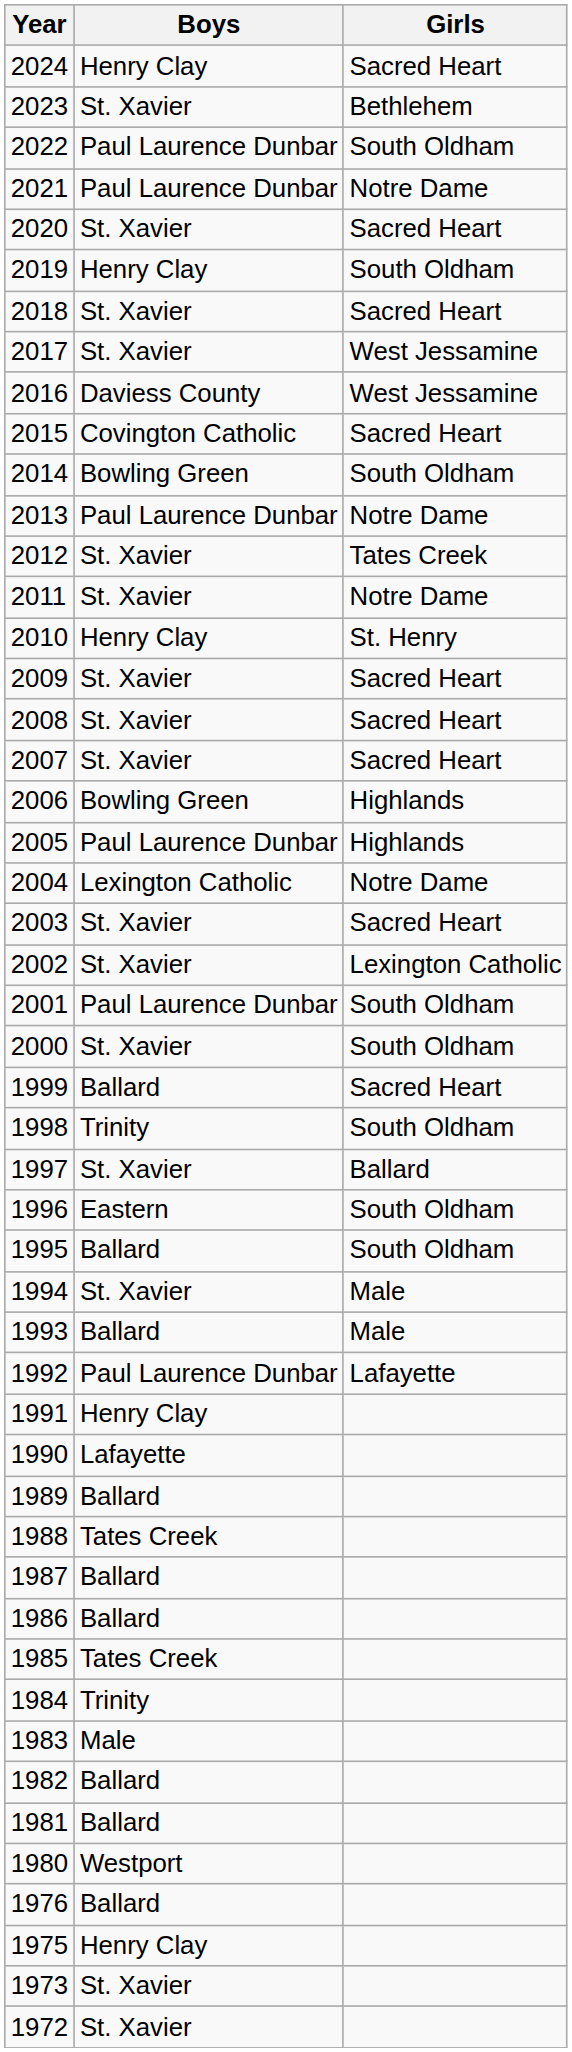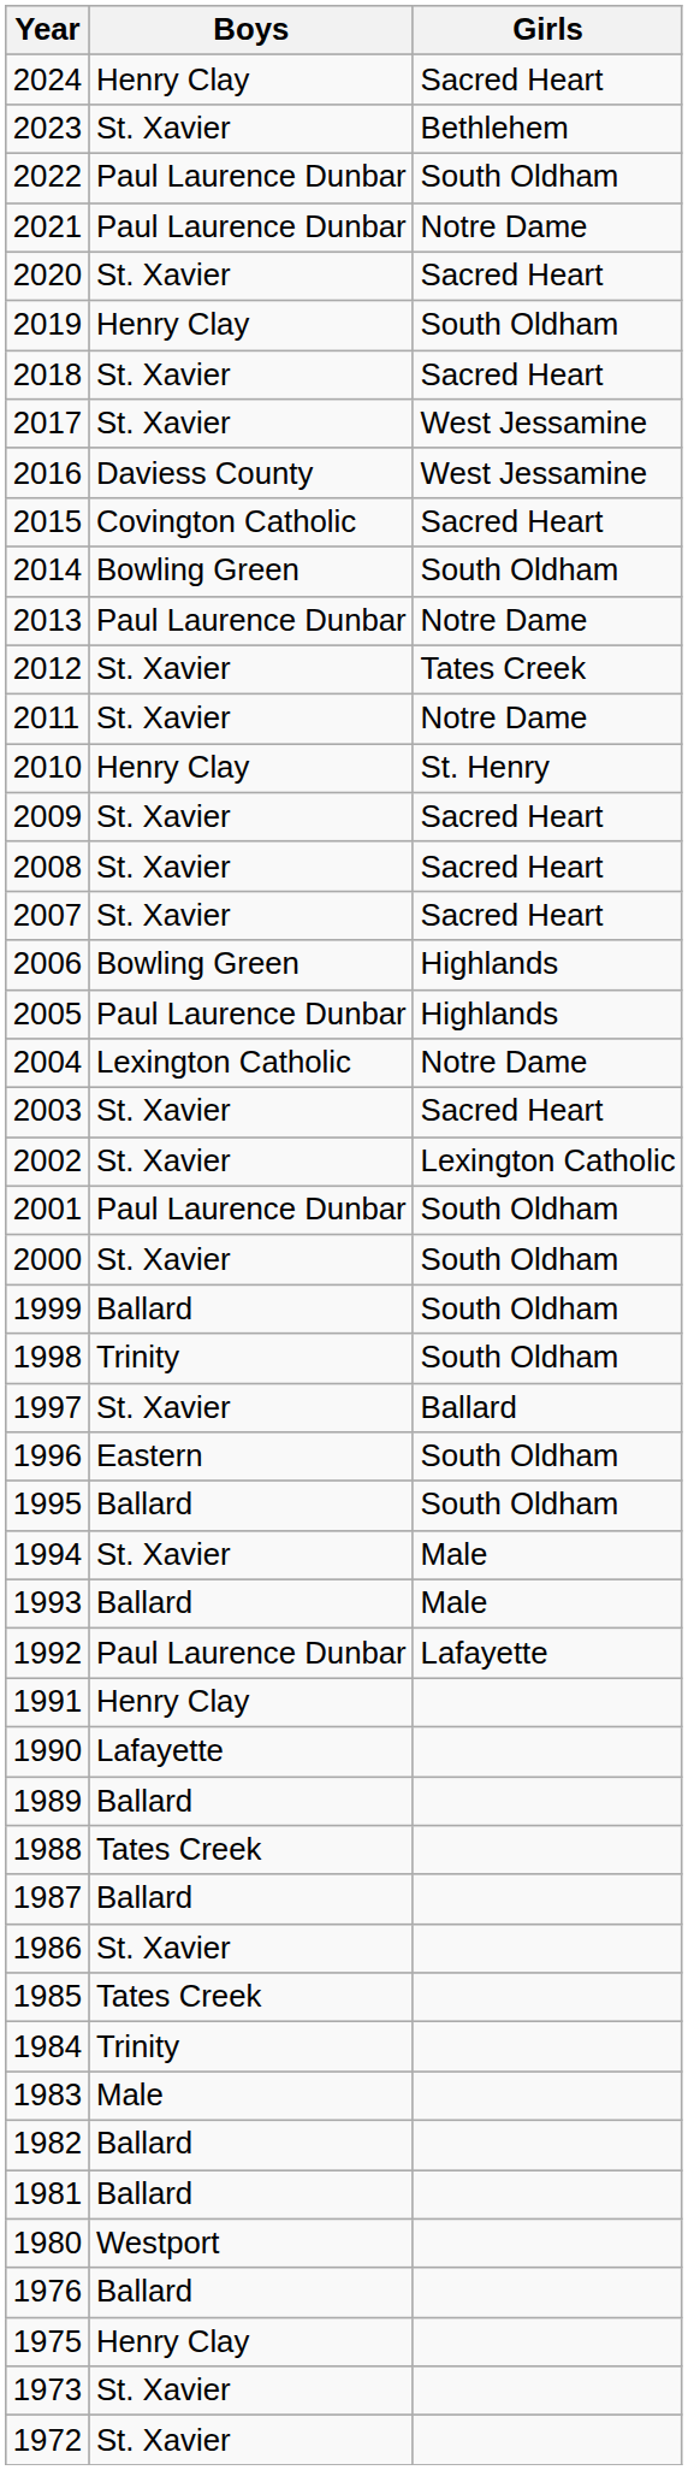 <table class="wikitable">
 <tr>
 <th>Year</th>
 <th>Boys</th>
 <th>Girls</th>
 </tr>
 <tr>
 <td>2024</td>
 <td>Henry Clay</td>
 <td>Sacred Heart</td>
 </tr>
 <tr>
 <td>2023</td>
 <td>St. Xavier</td>
 <td>Bethlehem</td>
 </tr>
 <tr>
 <td>2022</td>
 <td>Paul Laurence Dunbar</td>
 <td>South Oldham</td>
 </tr>
 <tr>
 <td>2021</td>
 <td>Paul Laurence Dunbar</td>
 <td>Notre Dame</td>
 </tr>
 <tr>
 <td>2020</td>
 <td>St. Xavier</td>
 <td>Sacred Heart</td>
 </tr>
 <tr>
 <td>2019</td>
 <td>Henry Clay</td>
 <td>South Oldham</td>
 </tr>
 <tr>
 <td>2018</td>
 <td>St. Xavier</td>
 <td>Sacred Heart</td>
 </tr>
 <tr>
 <td>2017</td>
 <td>St. Xavier</td>
 <td>West Jessamine</td>
 </tr>
 <tr>
 <td>2016</td>
 <td>Daviess County</td>
 <td>West Jessamine</td>
 </tr>
 <tr>
 <td>2015</td>
 <td>Covington Catholic</td>
 <td>Sacred Heart</td>
 </tr>
 <tr>
 <td>2014</td>
 <td>Bowling Green</td>
 <td>South Oldham</td>
 </tr>
 <tr>
 <td>2013</td>
 <td>Paul Laurence Dunbar</td>
 <td>Notre Dame</td>
 </tr>
 <tr>
 <td>2012</td>
 <td>St. Xavier</td>
 <td>Tates Creek</td>
 </tr>
 <tr>
 <td>2011</td>
 <td>St. Xavier</td>
 <td>Notre Dame</td>
 </tr>
 <tr>
 <td>2010</td>
 <td>Henry Clay</td>
 <td>St. Henry</td>
 </tr>
 <tr>
 <td>2009</td>
 <td>St. Xavier</td>
 <td>Sacred Heart</td>
 </tr>
 <tr>
 <td>2008</td>
 <td>St. Xavier</td>
 <td>Sacred Heart</td>
 </tr>
 <tr>
 <td>2007</td>
 <td>St. Xavier</td>
 <td>Sacred Heart</td>
 </tr>
 <tr>
 <td>2006</td>
 <td>Bowling Green</td>
 <td>Highlands</td>
 </tr>
 <tr>
 <td>2005</td>
 <td>Paul Laurence Dunbar</td>
 <td>Highlands</td>
 </tr>
 <tr>
 <td>2004</td>
 <td>Lexington Catholic</td>
 <td>Notre Dame</td>
 </tr>
 <tr>
 <td>2003</td>
 <td>St. Xavier</td>
 <td>Sacred Heart</td>
 </tr>
 <tr>
 <td>2002</td>
 <td>St. Xavier</td>
 <td>Lexington Catholic</td>
 </tr>
 <tr>
 <td>2001</td>
 <td>Paul Laurence Dunbar</td>
 <td>South Oldham</td>
 </tr>
 <tr>
 <td>2000</td>
 <td>St. Xavier</td>
 <td>South Oldham</td>
 </tr>
 <tr>
 <td>1999</td>
 <td>Ballard</td>
-<td>Sacred Heart</td>
+<td>South Oldham</td>
 </tr>
 <tr>
 <td>1998</td>
 <td>Trinity</td>
 <td>South Oldham</td>
 </tr>
 <tr>
 <td>1997</td>
 <td>St. Xavier</td>
 <td>Ballard</td>
 </tr>
 <tr>
 <td>1996</td>
 <td>Eastern</td>
 <td>South Oldham</td>
 </tr>
 <tr>
 <td>1995</td>
 <td>Ballard</td>
 <td>South Oldham</td>
 </tr>
 <tr>
 <td>1994</td>
 <td>St. Xavier</td>
 <td>Male</td>
 </tr>
 <tr>
 <td>1993</td>
 <td>Ballard</td>
 <td>Male</td>
 </tr>
 <tr>
 <td>1992</td>
 <td>Paul Laurence Dunbar</td>
 <td>Lafayette</td>
 </tr>
 <tr>
 <td>1991</td>
 <td>Henry Clay</td>
 <td></td>
 </tr>
 <tr>
 <td>1990</td>
 <td>Lafayette</td>
 <td></td>
 </tr>
 <tr>
 <td>1989</td>
 <td>Ballard</td>
 <td></td>
 </tr>
 <tr>
 <td>1988</td>
 <td>Tates Creek</td>
 <td></td>
 </tr>
 <tr>
 <td>1987</td>
 <td>Ballard</td>
 <td></td>
 </tr>
 <tr>
 <td>1986</td>
-<td>Ballard</td>
+<td>St. Xavier</td>
 <td></td>
 </tr>
 <tr>
 <td>1985</td>
 <td>Tates Creek</td>
 <td></td>
 </tr>
 <tr>
 <td>1984</td>
 <td>Trinity</td>
 <td></td>
 </tr>
 <tr>
 <td>1983</td>
 <td>Male</td>
 <td></td>
 </tr>
 <tr>
 <td>1982</td>
 <td>Ballard</td>
 <td></td>
 </tr>
 <tr>
 <td>1981</td>
 <td>Ballard</td>
 <td></td>
 </tr>
 <tr>
 <td>1980</td>
 <td>Westport</td>
 <td></td>
 </tr>
 <tr>
 <td>1976</td>
 <td>Ballard</td>
 <td></td>
 </tr>
 <tr>
 <td>1975</td>
 <td>Henry Clay</td>
 <td></td>
 </tr>
 <tr>
 <td>1973</td>
 <td>St. Xavier</td>
 <td></td>
 </tr>
 <tr>
 <td>1972</td>
 <td>St. Xavier</td>
 <td></td>
 </tr>
 </table>
